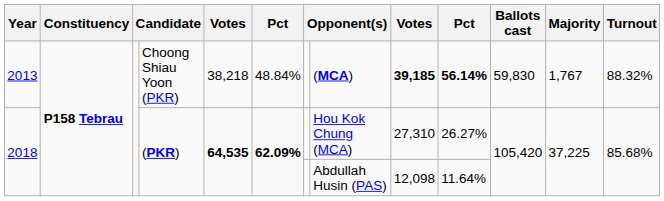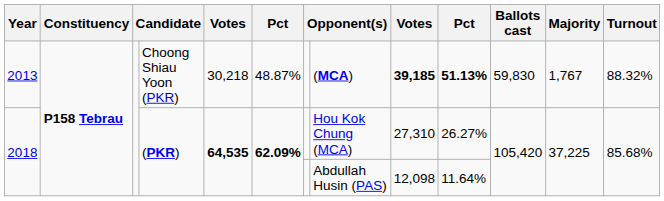 <table class="wikitable" style="margin:0.5em ; font-size:95%">
 <tr>
 <th>Year</th>
 <th>Constituency</th>
 <th colspan=2>Candidate</th>
 <th>Votes</th>
 <th>Pct</th>
 <th colspan=2>Opponent(s)</th>
 <th>Votes</th>
 <th>Pct</th>
 <th>Ballots cast</th>
 <th>Majority</th>
 <th>Turnout</th>
 </tr>
 <tr>
 <td><a href='#'>2013</a></td>
 <td rowspan="3"><strong>P158 <a href='#'>Tebrau</a></strong></td>
 <td rowspan="3" ></td>
 <td>Choong Shiau Yoon (<a href='#'>PKR</a>)</td>
-<td align="right">38,218</td>
-<td>48.84%</td>
+<td align="right">30,218</td>
+<td>48.87%</td>
 <td></td>
 <td> (<a href='#'><strong>MCA</strong></a>)</td>
 <td align="right"><strong>39,185</strong></td>
-<td><strong>56.14%</strong></td>
+<td><strong>51.13%</strong></td>
 <td>59,830</td>
 <td>1,767</td>
 <td>88.32%</td>
 </tr>
 <tr>
 <td rowspan=2><a href='#'>2018</a></td>
 <td rowspan="2"> (<a href='#'><strong>PKR</strong></a>)</td>
 <td rowspan=2 align="right"><strong>64,535</strong></td>
 <td rowspan=2><strong>62.09%</strong></td>
 <td></td>
 <td><a href='#'>Hou Kok Chung</a> (<a href='#'>MCA</a>)</td>
 <td align="right">27,310</td>
 <td>26.27%</td>
 <td rowspan=2>105,420</td>
 <td rowspan=2>37,225</td>
 <td rowspan=2>85.68%</td>
 </tr>
 <tr>
 <td></td>
 <td>Abdullah Husin (<a href='#'>PAS</a>)</td>
 <td align="right">12,098</td>
 <td>11.64%</td>
 </tr>
 </table>
